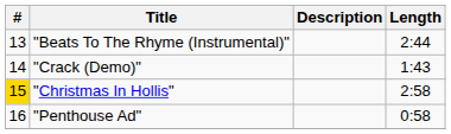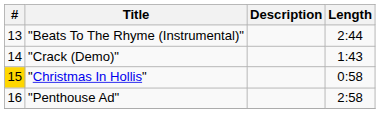 <table class="wikitable">
 <tr>
 <th>#</th>
 <th>Title</th>
 <th>Description</th>
 <th>Length</th>
 </tr>
 <tr>
 <td>13</td>
 <td>"Beats To The Rhyme (Instrumental)"</td>
 <td></td>
 <td align="center">2:44</td>
 </tr>
 <tr>
 <td>14</td>
 <td>"Crack (Demo)"</td>
 <td></td>
 <td align="center">1:43</td>
 </tr>
 <tr>
 <td style="background: gold;">15</td>
 <td>"<a href='#'>Christmas In Hollis</a>"</td>
 <td></td>
-<td align="center">2:58</td>
+<td align="center">0:58</td>
 </tr>
 <tr>
 <td>16</td>
 <td>"Penthouse Ad"</td>
 <td></td>
-<td align="center">0:58</td>
+<td align="center">2:58</td>
 </tr>
 <tr>
 </tr>
 </table>
